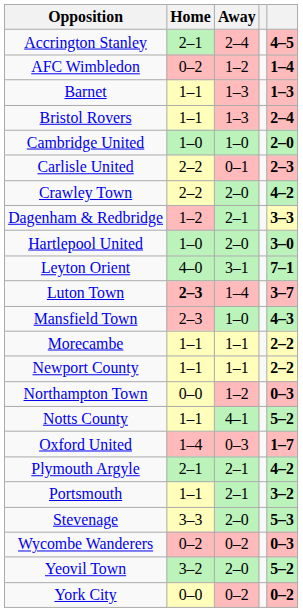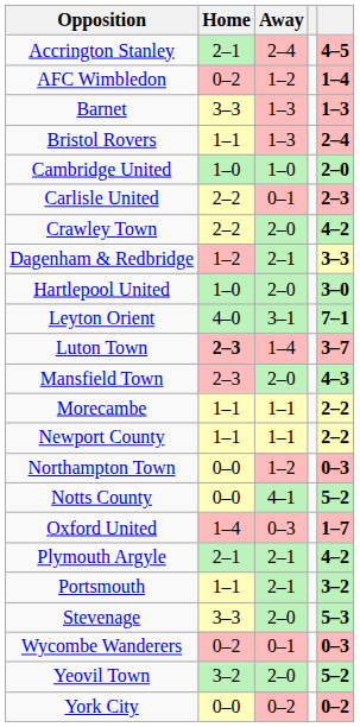 <table class="wikitable" style="text-align: center;">
 <tr>
 <th>Opposition</th>
 <th>Home</th>
 <th>Away</th>
 <th></th>
 <th></th>
 </tr>
 <tr>
 <td><a href='#'>Accrington Stanley</a></td>
 <td bgcolor=BBF3BB>2–1</td>
 <td bgcolor=FFBBBB>2–4</td>
 <td></td>
 <td bgcolor=FFBBBB><strong>4–5</strong></td>
 </tr>
 <tr>
 <td><a href='#'>AFC Wimbledon</a></td>
 <td bgcolor=FFBBBB>0–2</td>
 <td bgcolor=FFBBBB>1–2</td>
 <td></td>
 <td bgcolor=FFBBBB><strong>1–4</strong></td>
 </tr>
 <tr>
 <td><a href='#'>Barnet</a></td>
-<td bgcolor=ffffbb>1–1</td>
+<td bgcolor=ffffbb>3–3</td>
 <td bgcolor=ffbbbb>1–3</td>
 <td></td>
 <td bgcolor=ffbbbb><strong>1–3</strong></td>
 </tr>
 <tr>
 <td><a href='#'>Bristol Rovers</a></td>
 <td bgcolor=ffffbb>1–1</td>
 <td bgcolor=ffbbbb>1–3</td>
 <td></td>
 <td bgcolor=ffbbbb><strong>2–4</strong></td>
 </tr>
 <tr>
 <td><a href='#'>Cambridge United</a></td>
 <td bgcolor=bbf3bb>1–0</td>
 <td bgcolor=bbf3bb>1–0</td>
 <td></td>
 <td bgcolor=bbf3bb><strong>2–0</strong></td>
 </tr>
 <tr>
 <td><a href='#'>Carlisle United</a></td>
 <td bgcolor=ffffbb>2–2</td>
 <td bgcolor=ffbbbb>0–1</td>
 <td></td>
 <td bgcolor=ffbbbb><strong>2–3</strong></td>
 </tr>
 <tr>
 <td><a href='#'>Crawley Town</a></td>
 <td bgcolor=ffffbb>2–2</td>
 <td bgcolor=bbf3bb>2–0</td>
 <td></td>
 <td bgcolor=bbf3bb><strong>4–2</strong></td>
 </tr>
 <tr>
 <td><a href='#'>Dagenham & Redbridge</a></td>
 <td bgcolor=ffbbbb>1–2</td>
 <td bgcolor=bbf3bb>2–1</td>
 <td></td>
 <td bgcolor=ffffbb><strong>3–3</strong></td>
 </tr>
 <tr>
 <td><a href='#'>Hartlepool United</a></td>
 <td bgcolor=bbf3bb>1–0</td>
 <td bgcolor=bbf3bb>2–0</td>
 <td></td>
 <td bgcolor=bbf3bb><strong>3–0</strong></td>
 </tr>
 <tr>
 <td><a href='#'>Leyton Orient</a></td>
 <td bgcolor=bbf3bb>4–0</td>
 <td bgcolor=bbf3bb>3–1</td>
 <td></td>
 <td bgcolor=bbf3bb><strong>7–1</strong></td>
 </tr>
 <tr>
 <td><a href='#'>Luton Town</a></td>
 <td bgcolor=ffbbbb><strong>2–3</strong></td>
 <td bgcolor=ffbbbb>1–4</td>
 <td></td>
 <td bgcolor=ffbbbb><strong>3–7</strong></td>
 </tr>
 <tr>
 <td><a href='#'>Mansfield Town</a></td>
 <td bgcolor=ffbbbb>2–3</td>
-<td bgcolor=bbf3bb>1–0</td>
+<td bgcolor=bbf3bb>2–0</td>
 <td></td>
 <td bgcolor=bbf3bb><strong>4–3</strong></td>
 </tr>
 <tr>
 <td><a href='#'>Morecambe</a></td>
 <td bgcolor=ffffbb>1–1</td>
 <td bgcolor=ffffbb>1–1</td>
 <td></td>
 <td bgcolor=ffffbb><strong>2–2</strong></td>
 </tr>
 <tr>
 <td><a href='#'>Newport County</a></td>
 <td bgcolor=ffffbb>1–1</td>
 <td bgcolor=ffffbb>1–1</td>
 <td></td>
 <td bgcolor=ffffbb><strong>2–2</strong></td>
 </tr>
 <tr>
 <td><a href='#'>Northampton Town</a></td>
 <td bgcolor=ffffbb>0–0</td>
 <td bgcolor=FFBBBB>1–2</td>
 <td></td>
 <td bgcolor=ffbbbb><strong>0–3</strong></td>
 </tr>
 <tr>
 <td><a href='#'>Notts County</a></td>
-<td bgcolor=ffffbb>1–1</td>
+<td bgcolor=ffffbb>0–0</td>
 <td bgcolor=bbf3bb>4–1</td>
 <td></td>
 <td bgcolor=bbf3bb><strong>5–2</strong></td>
 </tr>
 <tr>
 <td><a href='#'>Oxford United</a></td>
 <td bgcolor=ffbbbb>1–4</td>
 <td bgcolor=ffbbbb>0–3</td>
 <td></td>
 <td bgcolor=ffbbbb><strong>1–7</strong></td>
 </tr>
 <tr>
 <td><a href='#'>Plymouth Argyle</a></td>
 <td bgcolor=bbf3bb>2–1</td>
 <td bgcolor=bbf3bb>2–1</td>
 <td></td>
 <td bgcolor=bbf3bb><strong>4–2</strong></td>
 </tr>
 <tr>
 <td><a href='#'>Portsmouth</a></td>
 <td bgcolor=ffffbb>1–1</td>
 <td bgcolor=bbf3bb>2–1</td>
 <td></td>
 <td bgcolor=bbf3bb><strong>3–2</strong></td>
 </tr>
 <tr>
 <td><a href='#'>Stevenage</a></td>
 <td bgcolor=ffffbb>3–3</td>
 <td bgcolor=bbf3bb>2–0</td>
 <td></td>
 <td bgcolor=bbf3bb><strong>5–3</strong></td>
 </tr>
 <tr>
 <td><a href='#'>Wycombe Wanderers</a></td>
 <td bgcolor=ffbbbb>0–2</td>
-<td bgcolor=ffbbbb>0–2</td>
+<td bgcolor=ffbbbb>0–1</td>
 <td></td>
 <td bgcolor=ffbbbb><strong>0–3</strong></td>
 </tr>
 <tr>
 <td><a href='#'>Yeovil Town</a></td>
 <td bgcolor=bbf3bb>3–2</td>
 <td bgcolor=bbf3bb>2–0</td>
 <td></td>
 <td bgcolor=bbf3bb><strong>5–2</strong></td>
 </tr>
 <tr>
 <td><a href='#'>York City</a></td>
 <td bgcolor=ffffbb>0–0</td>
 <td bgcolor=ffbbbb>0–2</td>
 <td></td>
 <td bgcolor=ffbbbb><strong>0–2</strong></td>
 </tr>
 </table>
